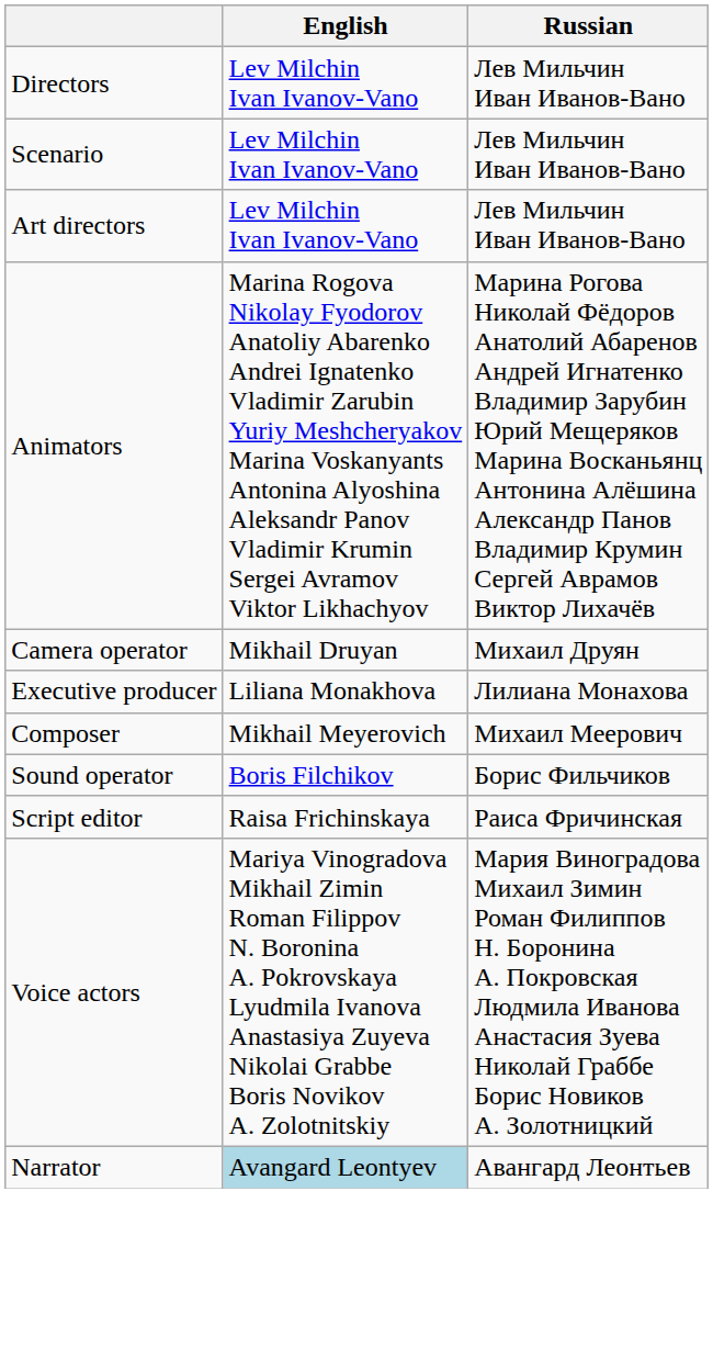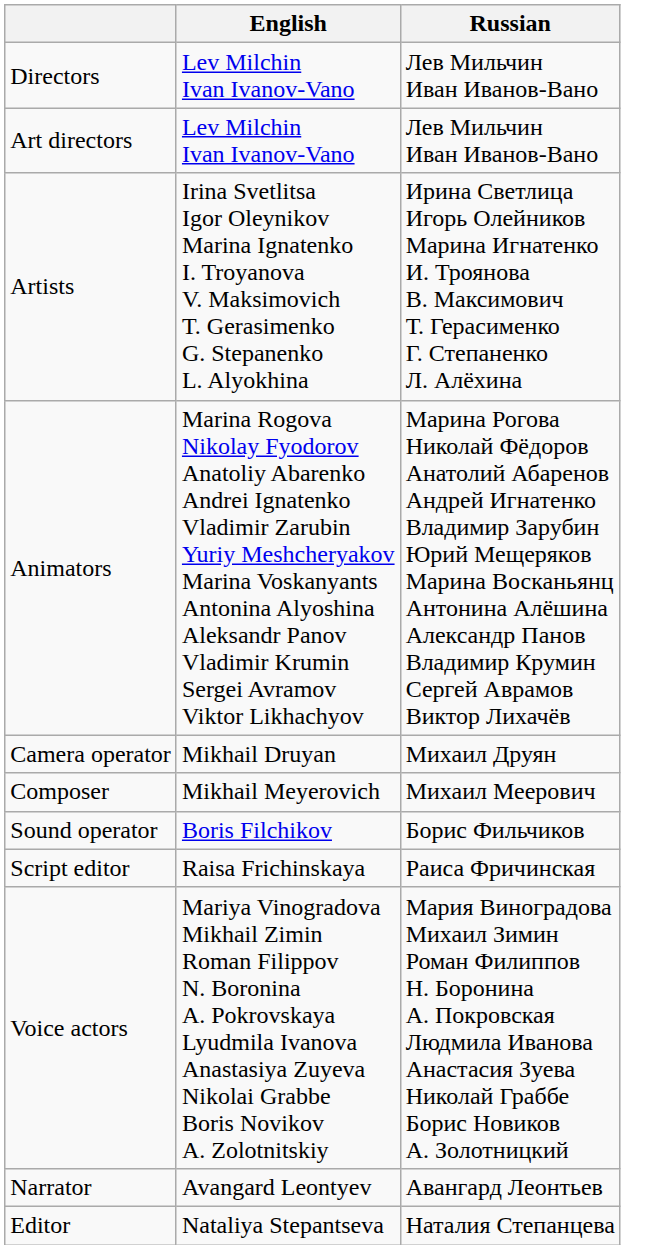 <table class="wikitable">
 <tr>
 <th></th>
 <th>English</th>
 <th>Russian</th>
 </tr>
 <tr>
 <td>Directors</td>
 <td><a href='#'>Lev Milchin</a><br><a href='#'>Ivan Ivanov-Vano</a></td>
 <td>Лев Мильчин<br>Иван Иванов-Вано</td>
 </tr>
 <tr>
-<td>Scenario</td>
+<td>Art directors</td>
 <td><a href='#'>Lev Milchin</a><br><a href='#'>Ivan Ivanov-Vano</a></td>
 <td>Лев Мильчин<br>Иван Иванов-Вано</td>
 </tr>
 <tr>
-<td>Art directors</td>
-<td><a href='#'>Lev Milchin</a><br><a href='#'>Ivan Ivanov-Vano</a></td>
-<td>Лев Мильчин<br>Иван Иванов-Вано</td>
+<td>Artists</td>
+<td>Irina Svetlitsa<br>Igor Oleynikov<br>Marina Ignatenko<br>I. Troyanova<br>V. Maksimovich<br>T. Gerasimenko<br>G. Stepanenko<br>L. Alyokhina</td>
+<td>Ирина Светлица<br>Игорь Олейников<br>Марина Игнатенко<br>И. Троянова<br>В. Максимович<br>Т. Герасименко<br>Г. Степаненко<br>Л. Алёхина</td>
 </tr>
 <tr>
 <td>Animators</td>
 <td>Marina Rogova<br><a href='#'>Nikolay Fyodorov</a><br>Anatoliy Abarenko<br>Andrei Ignatenko<br>Vladimir Zarubin<br><a href='#'>Yuriy Meshcheryakov</a><br>Marina Voskanyants<br>Antonina Alyoshina<br>Aleksandr Panov<br>Vladimir Krumin<br>Sergei Avramov<br>Viktor Likhachyov</td>
 <td>Марина Рогова<br>Николай Фёдоров<br>Анатолий Абаренов<br>Андрей Игнатенко<br>Владимир Зарубин<br>Юрий Мещеряков<br>Марина Восканьянц<br>Антонина Алёшина<br>Александр Панов<br>Владимир Крумин<br>Сергей Аврамов<br>Виктор Лихачёв</td>
 </tr>
 <tr>
 <td>Camera operator</td>
 <td>Mikhail Druyan</td>
 <td>Михаил Друян</td>
-</tr>
-<tr>
-<td>Executive producer</td>
-<td>Liliana Monakhova</td>
-<td>Лилиана Монахова</td>
 </tr>
 <tr>
 <td>Composer</td>
 <td>Mikhail Meyerovich</td>
 <td>Михаил Меерович</td>
 </tr>
 <tr>
 <td>Sound operator</td>
 <td><a href='#'>Boris Filchikov</a></td>
 <td>Борис Фильчиков</td>
 </tr>
 <tr>
 <td>Script editor</td>
 <td>Raisa Frichinskaya</td>
 <td>Раиса Фричинская</td>
 </tr>
 <tr>
 <td>Voice actors</td>
 <td>Mariya Vinogradova<br>Mikhail Zimin<br>Roman Filippov<br>N. Boronina<br>A. Pokrovskaya<br>Lyudmila Ivanova<br>Anastasiya Zuyeva<br>Nikolai Grabbe<br>Boris Novikov<br>A. Zolotnitskiy</td>
 <td>Мария Виноградова<br>Михаил Зимин<br>Роман Филиппов<br>Н. Боронина<br>А. Покровская<br>Людмила Иванова<br>Анастасия Зуева<br>Николай Граббе<br>Борис Новиков<br>А. Золотницкий</td>
 </tr>
 <tr>
 <td>Narrator</td>
-<td style="background: lightblue;">Avangard Leontyev</td>
+<td>Avangard Leontyev</td>
 <td>Авангард Леонтьев</td>
 </tr>
+<tr>
+<td>Editor</td>
+<td>Nataliya Stepantseva</td>
+<td>Наталия Степанцева</td>
+</tr>
 </table>
